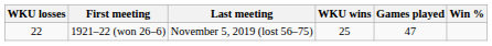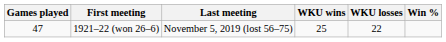 <table class="wikitable" style="margin:1em auto;">
 <tr>
-<th>WKU losses</th>
+<th>Games played</th>
 <th>First meeting</th>
 <th>Last meeting</th>
 <th>WKU wins</th>
-<th>Games played</th>
+<th>WKU losses</th>
 <th>Win %</th>
 </tr>
 <tr style="text-align:center;">
-<td>22</td>
+<td>47</td>
 <td>1921–22 (won 26–6)</td>
 <td>November 5, 2019 (lost 56–75)</td>
 <td>25</td>
-<td>47</td>
+<td>22</td>
 <td></td>
 </tr>
 </table>
